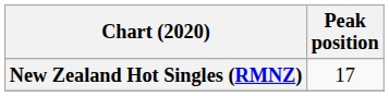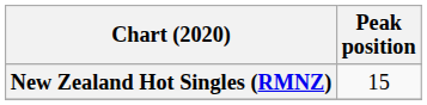 <table class="wikitable sortable plainrowheaders" style="text-align:center">
 <tr>
 <th scope="col">Chart (2020)</th>
 <th scope="col">Peak<br>position</th>
 </tr>
 <tr>
 </tr>
 <tr>
 </tr>
 <tr>
 <th scope="row">New Zealand Hot Singles (<a href='#'>RMNZ</a>)</th>
-<td>17</td>
+<td>15</td>
 </tr>
 <tr>
 </tr>
 <tr>
 </tr>
 </table>
